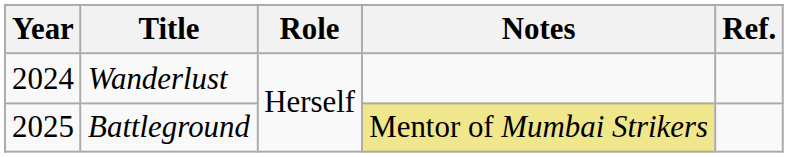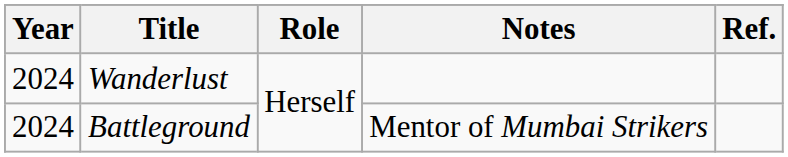 <table class="wikitable sortable">
 <tr>
 <th>Year</th>
 <th>Title</th>
 <th>Role</th>
 <th class="unsortable">Notes</th>
 <th class="unsortable">Ref.</th>
 </tr>
 <tr>
 <td>2024</td>
 <td><em>Wanderlust</em></td>
 <td rowspan=2>Herself</td>
 <td></td>
 <td></td>
 </tr>
 <tr>
-<td>2025</td>
+<td>2024</td>
 <td><em>Battleground</em></td>
-<td style="background: khaki;">Mentor of <em>Mumbai Strikers</em></td>
+<td>Mentor of <em>Mumbai Strikers</em></td>
 <td></td>
 </tr>
 </table>
